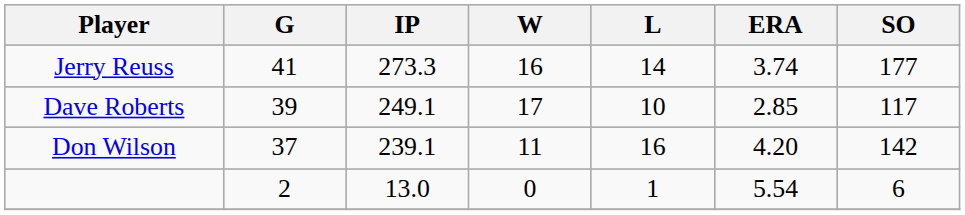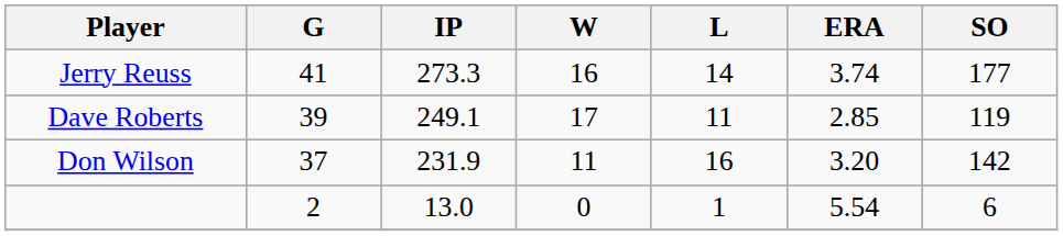 <table class="wikitable sortable">
 <tr>
 <th bgcolor="#DDDDFF" width="16%">Player</th>
 <th bgcolor="#DDDDFF" width="9%">G</th>
 <th bgcolor="#DDDDFF" width="9%">IP</th>
 <th bgcolor="#DDDDFF" width="9%">W</th>
 <th bgcolor="#DDDDFF" width="9%">L</th>
 <th bgcolor="#DDDDFF" width="9%">ERA</th>
 <th bgcolor="#DDDDFF" width="9%">SO</th>
 </tr>
 <tr align="center">
 <td><a href='#'>Jerry Reuss</a></td>
 <td>41</td>
 <td>273.3</td>
 <td>16</td>
 <td>14</td>
 <td>3.74</td>
 <td>177</td>
 </tr>
 <tr align=center>
 <td><a href='#'>Dave Roberts</a></td>
 <td>39</td>
 <td>249.1</td>
 <td>17</td>
-<td>10</td>
+<td>11</td>
 <td>2.85</td>
-<td>117</td>
+<td>119</td>
 </tr>
 <tr align=center>
 <td><a href='#'>Don Wilson</a></td>
 <td>37</td>
-<td>239.1</td>
+<td>231.9</td>
 <td>11</td>
 <td>16</td>
-<td>4.20</td>
+<td>3.20</td>
 <td>142</td>
 </tr>
 <tr align=center>
 <td></td>
 <td>2</td>
 <td>13.0</td>
 <td>0</td>
 <td>1</td>
 <td>5.54</td>
 <td>6</td>
 </tr>
 <tr align="center">
 </tr>
 </table>
